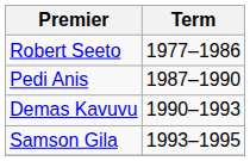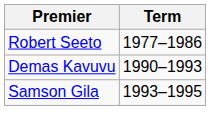 <table class="wikitable">
 <tr>
 <th><strong>Premier</strong></th>
 <th><strong>Term</strong></th>
 </tr>
 <tr>
 <td><a href='#'>Robert Seeto</a></td>
 <td>1977–1986</td>
-</tr>
-<tr>
-<td><a href='#'>Pedi Anis</a></td>
-<td>1987–1990</td>
 </tr>
 <tr>
 <td><a href='#'>Demas Kavuvu</a></td>
 <td>1990–1993</td>
 </tr>
 <tr>
 <td><a href='#'>Samson Gila</a></td>
 <td>1993–1995</td>
 </tr>
 <tr>
 </tr>
 </table>
